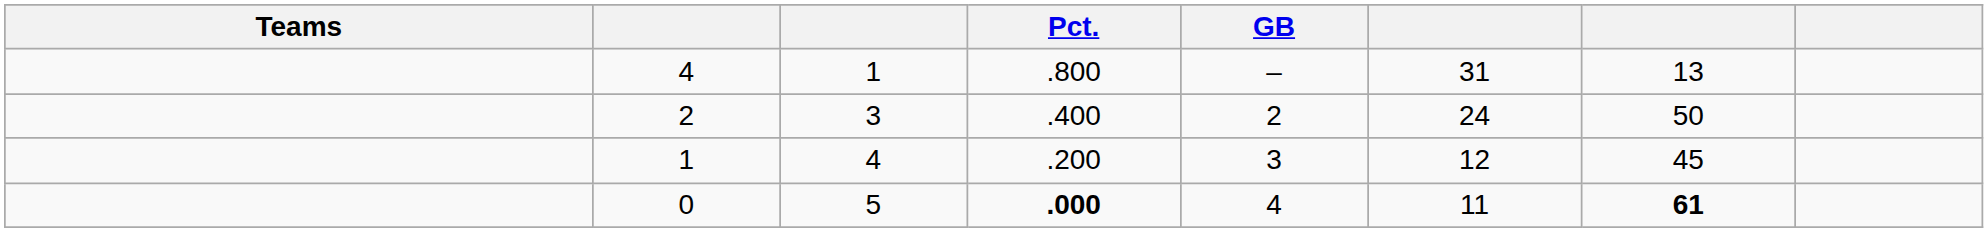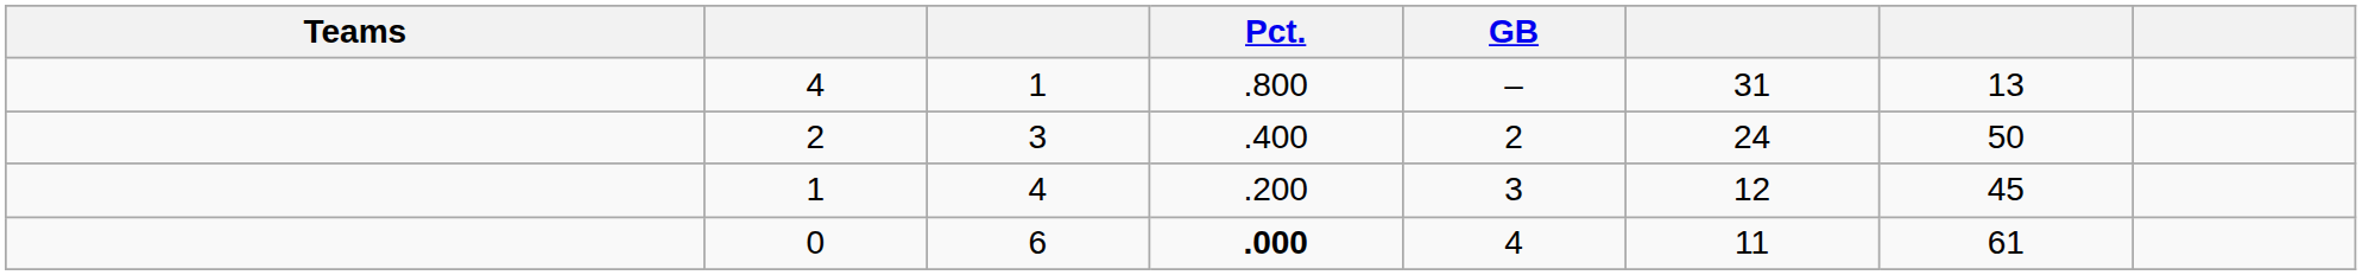 <table class="wikitable sortable" width="57%" style="text-align:center;">
 <tr>
 <th width="22%">Teams</th>
 <th width="7%"></th>
 <th width="7%"></th>
 <th width="8%"><a href='#'>Pct.</a></th>
 <th width="7%"><a href='#'>GB</a></th>
 <th width="8%"></th>
 <th width="8%"></th>
 <th width="7%"></th>
 </tr>
 <tr bgcolor=>
 <td align=left></td>
 <td>4</td>
 <td>1</td>
 <td>.800</td>
 <td>–</td>
 <td>31</td>
 <td>13</td>
 <td></td>
 </tr>
 <tr bgcolor=>
 <td align=left></td>
 <td>2</td>
 <td>3</td>
 <td>.400</td>
 <td>2</td>
 <td>24</td>
 <td>50</td>
 <td></td>
 </tr>
 <tr bgcolor=>
 <td align=left></td>
 <td>1</td>
 <td>4</td>
 <td>.200</td>
 <td>3</td>
 <td>12</td>
 <td>45</td>
 <td></td>
 </tr>
 <tr bgcolor=>
 <td align=left></td>
 <td>0</td>
-<td>5</td>
+<td>6</td>
 <td><strong>.000</strong></td>
 <td>4</td>
 <td>11</td>
-<td><strong>61</strong></td>
+<td>61</td>
 <td></td>
 </tr>
 </table>
